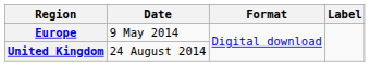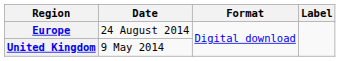 <table class="wikitable plainrowheaders">
 <tr>
 <th scope="col">Region</th>
 <th scope="col">Date</th>
 <th scope="col">Format</th>
 <th scope="col">Label</th>
 </tr>
 <tr>
 <th scope="row"><a href='#'>Europe</a></th>
-<td>9 May 2014</td>
+<td>24 August 2014</td>
 <td rowspan="2"><a href='#'>Digital download</a></td>
 <td rowspan="2"></td>
 </tr>
 <tr>
 <th scope="row"><a href='#'>United Kingdom</a></th>
-<td>24 August 2014</td>
+<td>9 May 2014</td>
 </tr>
 </table>
